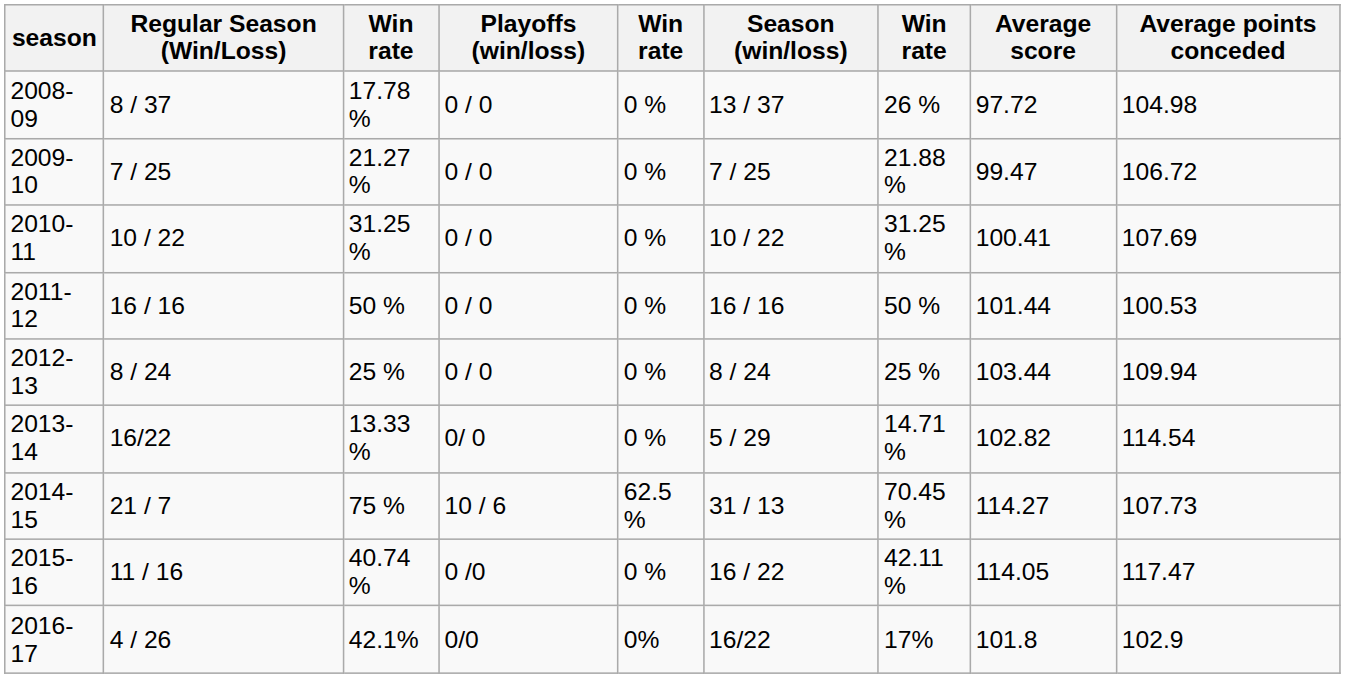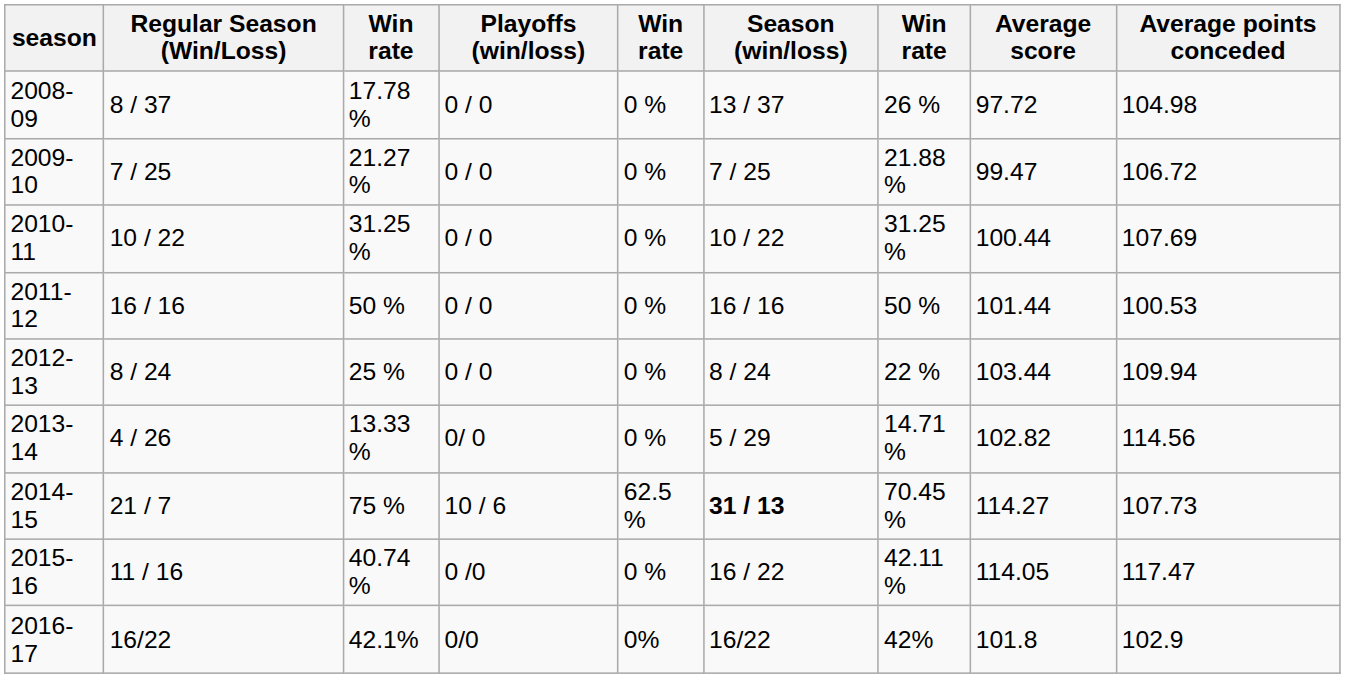 <table class="wikitable">
 <tr>
 <th>season</th>
 <th>Regular Season (Win/Loss)</th>
 <th>Win rate</th>
 <th>Playoffs (win/loss)</th>
 <th>Win rate</th>
 <th>Season (win/loss)</th>
 <th>Win rate</th>
 <th>Average score</th>
 <th>Average points conceded</th>
 </tr>
 <tr>
 <td>2008-09</td>
 <td>8 / 37</td>
 <td>17.78 %</td>
 <td>0 / 0</td>
 <td>0 %</td>
 <td>13 / 37</td>
 <td>26 %</td>
 <td>97.72</td>
 <td>104.98</td>
 </tr>
 <tr>
 <td>2009-10</td>
 <td>7 / 25</td>
 <td>21.27 %</td>
 <td>0 / 0</td>
 <td>0 %</td>
 <td>7 / 25</td>
 <td>21.88 %</td>
 <td>99.47</td>
 <td>106.72</td>
 </tr>
 <tr>
 <td>2010-11</td>
 <td>10 / 22</td>
 <td>31.25 %</td>
 <td>0 / 0</td>
 <td>0 %</td>
 <td>10 / 22</td>
 <td>31.25 %</td>
-<td>100.41</td>
+<td>100.44</td>
 <td>107.69</td>
 </tr>
 <tr>
 <td>2011-12</td>
 <td>16 / 16</td>
 <td>50 %</td>
 <td>0 / 0</td>
 <td>0 %</td>
 <td>16 / 16</td>
 <td>50 %</td>
 <td>101.44</td>
 <td>100.53</td>
 </tr>
 <tr>
 <td>2012-13</td>
 <td>8 / 24</td>
 <td>25 %</td>
 <td>0 / 0</td>
 <td>0 %</td>
 <td>8 / 24</td>
-<td>25 %</td>
+<td>22 %</td>
 <td>103.44</td>
 <td>109.94</td>
 </tr>
 <tr>
 <td>2013-14</td>
-<td>16/22</td>
+<td>4 / 26</td>
 <td>13.33 %</td>
 <td>0/ 0</td>
 <td>0 %</td>
 <td>5 / 29</td>
 <td>14.71 %</td>
 <td>102.82</td>
-<td>114.54</td>
+<td>114.56</td>
 </tr>
 <tr>
 <td>2014-15</td>
 <td>21 / 7</td>
 <td>75 %</td>
 <td>10 / 6</td>
 <td>62.5 %</td>
-<td>31 / 13</td>
+<td><strong>31 / 13</strong></td>
 <td>70.45 %</td>
 <td>114.27</td>
 <td>107.73</td>
 </tr>
 <tr>
 <td>2015-16</td>
 <td>11 / 16</td>
 <td>40.74 %</td>
 <td>0 /0</td>
 <td>0 %</td>
 <td>16 / 22</td>
 <td>42.11 %</td>
 <td>114.05</td>
 <td>117.47</td>
 </tr>
 <tr>
 <td>2016-17</td>
-<td>4 / 26</td>
+<td>16/22</td>
 <td>42.1%</td>
 <td>0/0</td>
 <td>0%</td>
 <td>16/22</td>
-<td>17%</td>
+<td>42%</td>
 <td>101.8</td>
 <td>102.9</td>
 </tr>
 </table>
